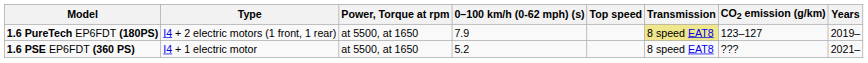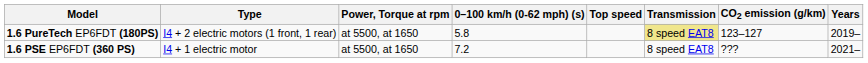 <table class="wikitable collapsible sortable" style="font-size:90%;">
 <tr>
 <th>Model</th>
 <th>Type</th>
 <th>Power, Torque at rpm</th>
 <th>0–100 km/h (0-62 mph) (s)</th>
 <th>Top speed</th>
 <th>Transmission</th>
 <th>CO<sub>2</sub> emission (g/km)</th>
 <th>Years</th>
 </tr>
 <tr>
 <td><strong>1.6 PureTech </strong>EP6FDT<strong> (180PS)</strong></td>
 <td> <a href='#'>I4</a> + 2 electric motors (1 front, 1 rear)</td>
 <td> at 5500,  at 1650</td>
-<td>7.9</td>
+<td>5.8</td>
 <td></td>
 <td style="background: khaki;">8 speed <a href='#'>EAT8</a></td>
 <td>123–127</td>
 <td>2019–</td>
 </tr>
 <tr>
 <td><strong>1.6 PSE </strong>EP6FDT<strong> (360 PS)</strong></td>
 <td> <a href='#'>I4</a> + 1 electric motor</td>
 <td> at 5500,  at 1650</td>
-<td>5.2</td>
+<td>7.2</td>
 <td></td>
 <td>8 speed <a href='#'>EAT8</a></td>
 <td>???</td>
 <td>2021–</td>
 </tr>
 </table>
